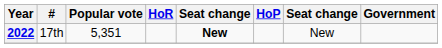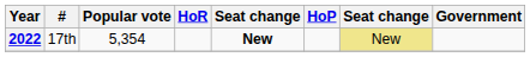 <table class="wikitable" style="text-align: center;">
 <tr>
 <th>Year</th>
 <th>#</th>
 <th>Popular vote</th>
 <th><a href='#'>HoR</a></th>
 <th>Seat change</th>
 <th><a href='#'>HoP</a></th>
 <th>Seat change</th>
 <th>Government</th>
 </tr>
 <tr>
 <th><a href='#'>2022</a></th>
 <td>17th</td>
-<td align=center>5,351</td>
+<td align=center>5,354</td>
 <td></td>
 <td><strong>New</strong></td>
 <td></td>
-<td>New</td>
+<td style="background: khaki;">New</td>
 <td></td>
 </tr>
 <tr>
 </tr>
 </table>
